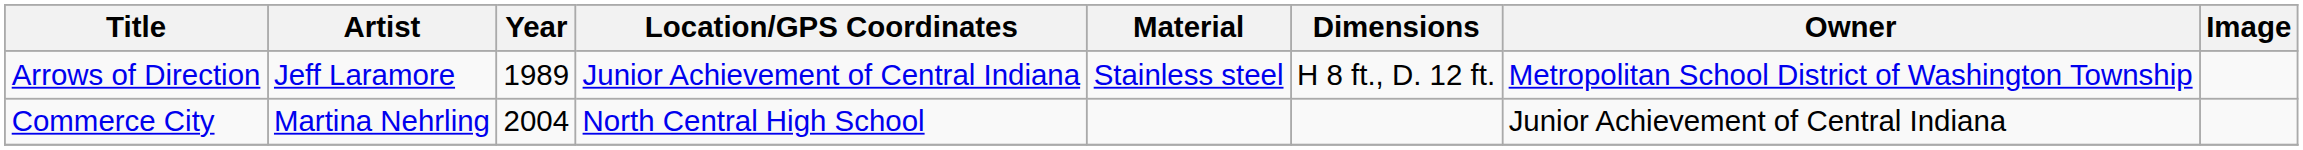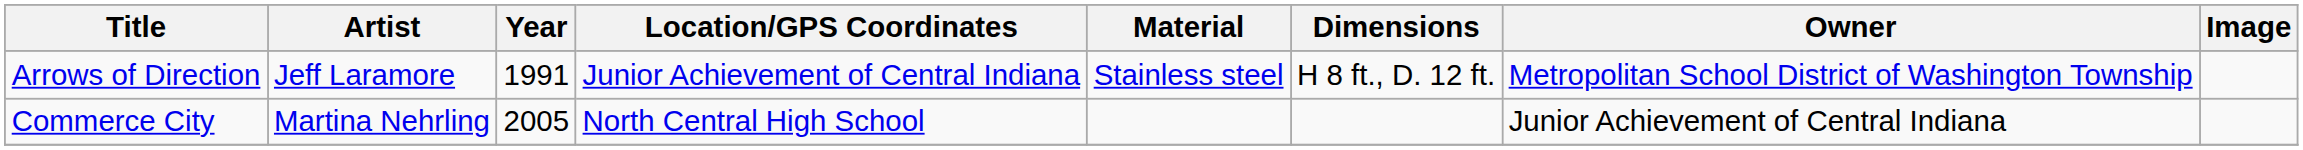 <table class="wikitable sortable">
 <tr>
 <th>Title</th>
 <th>Artist</th>
 <th>Year</th>
 <th>Location/GPS Coordinates</th>
 <th>Material</th>
 <th>Dimensions</th>
 <th>Owner</th>
 <th>Image</th>
 </tr>
 <tr>
 <td><a href='#'>Arrows of Direction</a></td>
 <td><a href='#'>Jeff Laramore</a></td>
-<td>1989</td>
+<td>1991</td>
 <td><a href='#'>Junior Achievement of Central Indiana</a> </td>
 <td><a href='#'>Stainless steel</a></td>
 <td>H 8 ft., D. 12 ft.</td>
 <td><a href='#'>Metropolitan School District of Washington Township</a></td>
 <td></td>
 </tr>
 <tr>
 <td><a href='#'>Commerce City</a></td>
 <td><a href='#'>Martina Nehrling</a></td>
-<td>2004</td>
+<td>2005</td>
 <td><a href='#'>North Central High School</a> </td>
 <td></td>
 <td></td>
 <td>Junior Achievement of Central Indiana</td>
 <td></td>
 </tr>
 <tr>
 </tr>
 </table>
